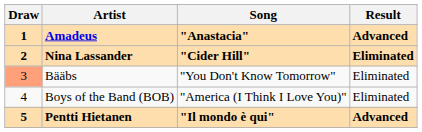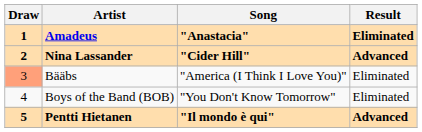 <table class="sortable wikitable" style="margin: 1em auto 1em auto; text-align:center">
 <tr>
 <th>Draw</th>
 <th>Artist</th>
 <th>Song</th>
 <th>Result</th>
 </tr>
 <tr style="font-weight:bold; background:navajowhite;">
 <td>1</td>
 <td align="left"><a href='#'>Amadeus</a></td>
 <td align="left">"Anastacia"</td>
-<td align="left">Advanced</td>
+<td align="left">Eliminated</td>
 </tr>
 <tr style="font-weight:bold; background:navajowhite;">
 <td>2</td>
 <td align="left">Nina Lassander</td>
 <td align="left">"Cider Hill"</td>
-<td align="left">Eliminated</td>
+<td align="left">Advanced</td>
 </tr>
 <tr>
 <td style="background: lightsalmon;">3</td>
 <td align="left">Bääbs</td>
-<td align="left">"You Don't Know Tomorrow"</td>
+<td align="left">"America (I Think I Love You)"</td>
 <td align="left">Eliminated</td>
 </tr>
 <tr>
 <td>4</td>
 <td align="left">Boys of the Band (BOB)</td>
-<td align="left">"America (I Think I Love You)"</td>
+<td align="left">"You Don't Know Tomorrow"</td>
 <td align="left">Eliminated</td>
 </tr>
 <tr style="font-weight:bold; background:navajowhite;">
 <td>5</td>
 <td align="left">Pentti Hietanen</td>
 <td align="left">"Il mondo è qui"</td>
 <td align="left">Advanced</td>
 </tr>
 </table>
